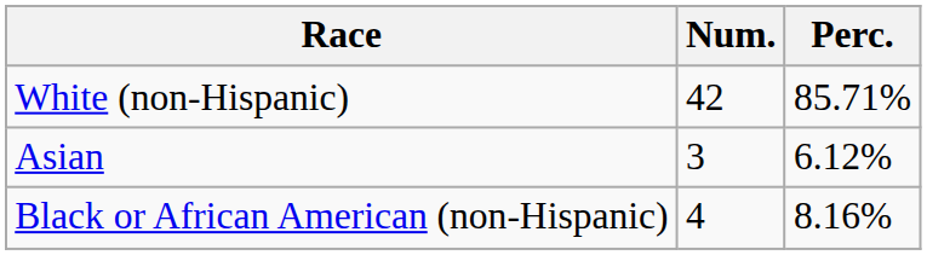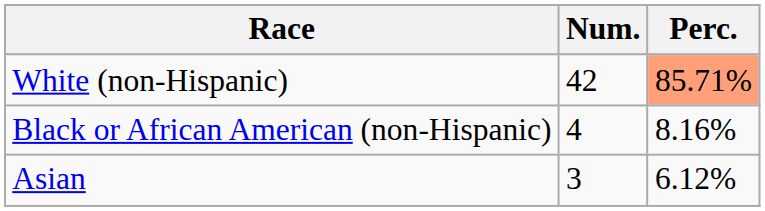 <table class="wikitable">
 <tr>
 <th>Race</th>
 <th>Num.</th>
 <th>Perc.</th>
 </tr>
 <tr>
 <td><a href='#'>White</a> (non-Hispanic)</td>
 <td>42</td>
-<td>85.71%</td>
+<td style="background: lightsalmon;">85.71%</td>
+</tr>
+<tr>
+<td><a href='#'>Black or African American</a> (non-Hispanic)</td>
+<td>4</td>
+<td>8.16%</td>
 </tr>
 <tr>
 <td><a href='#'>Asian</a></td>
 <td>3</td>
 <td>6.12%</td>
 </tr>
-<tr>
-<td><a href='#'>Black or African American</a> (non-Hispanic)</td>
-<td>4</td>
-<td>8.16%</td>
-</tr>
 </table>
